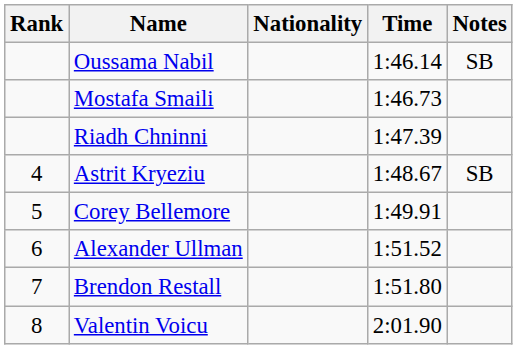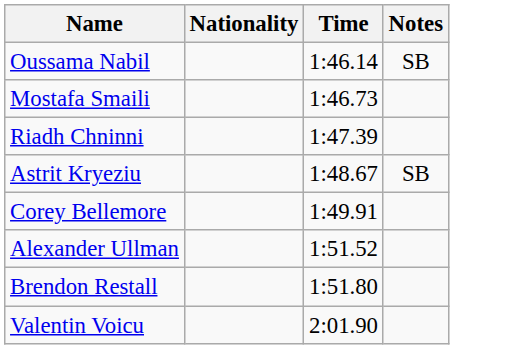 <table class="wikitable sortable" style="text-align:center;font-size:95%">
 <tr>
-<th>Rank</th>
 <th>Name</th>
 <th>Nationality</th>
 <th>Time</th>
 <th>Notes</th>
 </tr>
 <tr>
-<td></td>
 <td align=left><a href='#'>Oussama Nabil</a></td>
 <td align=left></td>
 <td>1:46.14</td>
 <td>SB</td>
 </tr>
 <tr>
-<td></td>
 <td align=left><a href='#'>Mostafa Smaili</a></td>
 <td align=left></td>
 <td>1:46.73</td>
 <td></td>
 </tr>
 <tr>
-<td></td>
 <td align=left><a href='#'>Riadh Chninni</a></td>
 <td align=left></td>
 <td>1:47.39</td>
 <td></td>
 </tr>
 <tr>
-<td>4</td>
 <td align=left><a href='#'>Astrit Kryeziu</a></td>
 <td align=left></td>
 <td>1:48.67</td>
 <td>SB</td>
 </tr>
 <tr>
-<td>5</td>
 <td align=left><a href='#'>Corey Bellemore</a></td>
 <td align=left></td>
 <td>1:49.91</td>
 <td></td>
 </tr>
 <tr>
-<td>6</td>
 <td align=left><a href='#'>Alexander Ullman</a></td>
 <td align=left></td>
 <td>1:51.52</td>
 <td></td>
 </tr>
 <tr>
-<td>7</td>
 <td align=left><a href='#'>Brendon Restall</a></td>
 <td align=left></td>
 <td>1:51.80</td>
 <td></td>
 </tr>
 <tr>
-<td>8</td>
 <td align=left><a href='#'>Valentin Voicu</a></td>
 <td align=left></td>
 <td>2:01.90</td>
 <td></td>
 </tr>
 </table>
